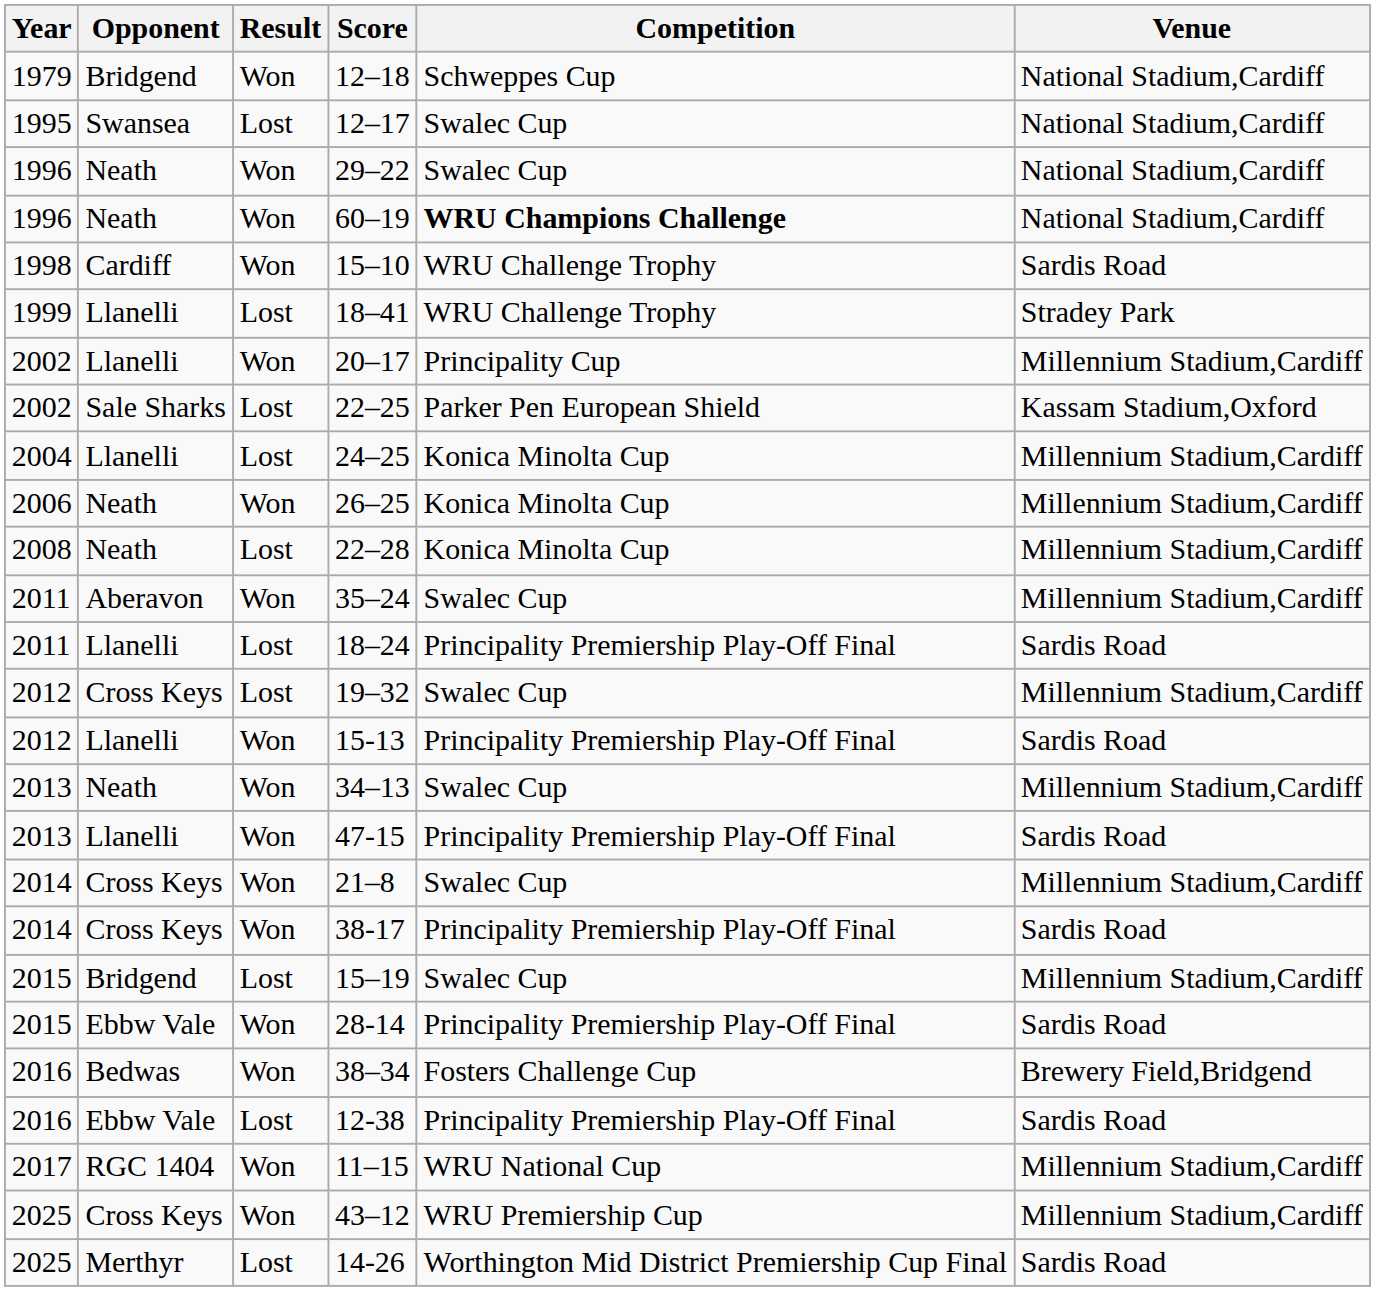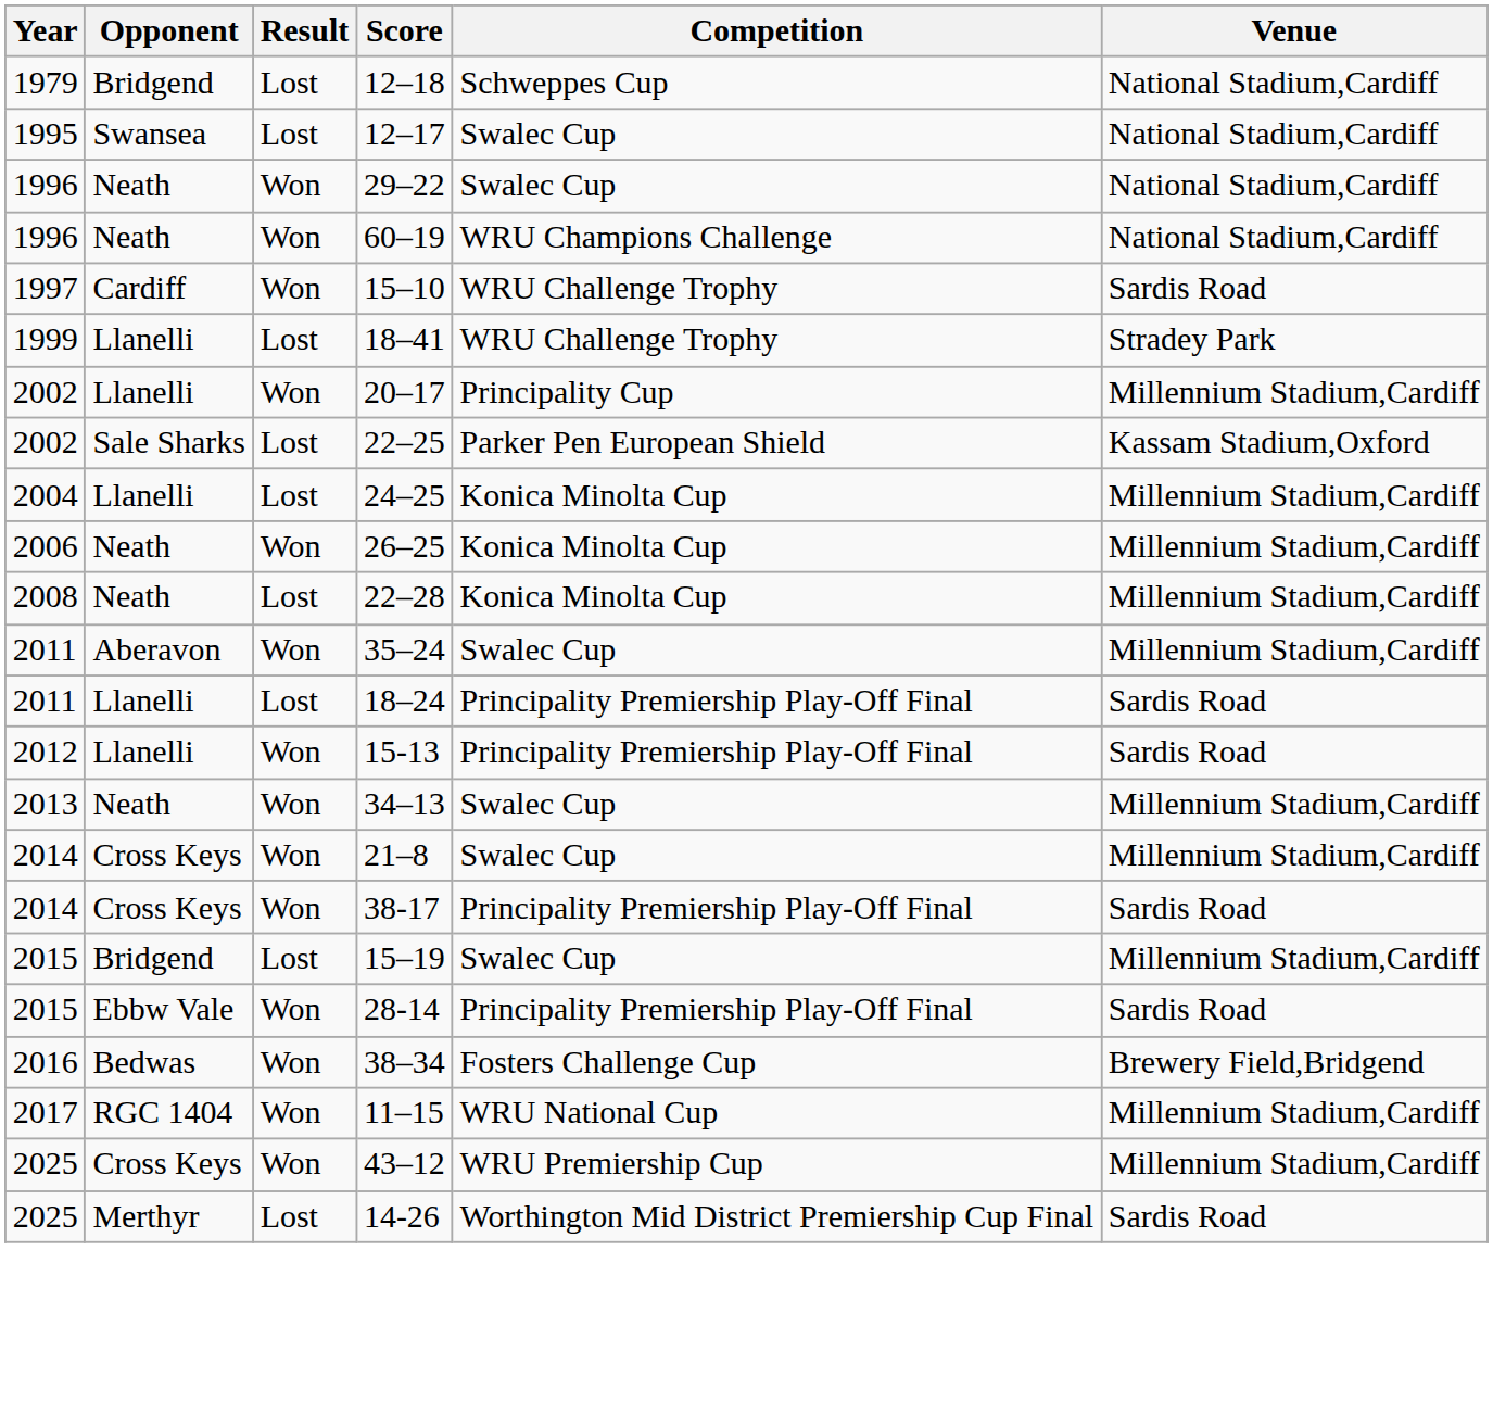 <table class="wikitable">
 <tr>
 <th>Year</th>
 <th>Opponent</th>
 <th>Result</th>
 <th>Score</th>
 <th>Competition</th>
 <th>Venue</th>
 </tr>
 <tr>
 <td>1979</td>
 <td>Bridgend</td>
-<td>Won</td>
+<td>Lost</td>
 <td>12–18</td>
 <td>Schweppes Cup</td>
 <td>National Stadium,Cardiff</td>
 </tr>
 <tr>
 <td>1995</td>
 <td>Swansea</td>
 <td>Lost</td>
 <td>12–17</td>
 <td>Swalec Cup</td>
 <td>National Stadium,Cardiff</td>
 </tr>
 <tr>
 <td>1996</td>
 <td>Neath</td>
 <td>Won</td>
 <td>29–22</td>
 <td>Swalec Cup</td>
 <td>National Stadium,Cardiff</td>
 </tr>
 <tr>
 <td>1996</td>
 <td>Neath</td>
 <td>Won</td>
 <td>60–19</td>
-<td><strong>WRU Champions Challenge</strong></td>
+<td>WRU Champions Challenge</td>
 <td>National Stadium,Cardiff</td>
 </tr>
 <tr>
-<td>1998</td>
+<td>1997</td>
 <td>Cardiff</td>
 <td>Won</td>
 <td>15–10</td>
 <td>WRU Challenge Trophy</td>
 <td>Sardis Road</td>
 </tr>
 <tr>
 <td>1999</td>
 <td>Llanelli</td>
 <td>Lost</td>
 <td>18–41</td>
 <td>WRU Challenge Trophy</td>
 <td>Stradey Park</td>
 </tr>
 <tr>
 <td>2002</td>
 <td>Llanelli</td>
 <td>Won</td>
 <td>20–17</td>
 <td>Principality Cup</td>
 <td>Millennium Stadium,Cardiff</td>
 </tr>
 <tr>
 <td>2002</td>
 <td>Sale Sharks</td>
 <td>Lost</td>
 <td>22–25</td>
 <td>Parker Pen European Shield</td>
 <td>Kassam Stadium,Oxford</td>
 </tr>
 <tr>
 <td>2004</td>
 <td>Llanelli</td>
 <td>Lost</td>
 <td>24–25</td>
 <td>Konica Minolta Cup</td>
 <td>Millennium Stadium,Cardiff</td>
 </tr>
 <tr>
 <td>2006</td>
 <td>Neath</td>
 <td>Won</td>
 <td>26–25</td>
 <td>Konica Minolta Cup</td>
 <td>Millennium Stadium,Cardiff</td>
 </tr>
 <tr>
 <td>2008</td>
 <td>Neath</td>
 <td>Lost</td>
 <td>22–28</td>
 <td>Konica Minolta Cup</td>
 <td>Millennium Stadium,Cardiff</td>
 </tr>
 <tr>
 <td>2011</td>
 <td>Aberavon</td>
 <td>Won</td>
 <td>35–24</td>
 <td>Swalec Cup</td>
 <td>Millennium Stadium,Cardiff</td>
 </tr>
 <tr>
 <td>2011</td>
 <td>Llanelli</td>
 <td>Lost</td>
 <td>18–24</td>
 <td>Principality Premiership Play-Off Final</td>
 <td>Sardis Road</td>
 </tr>
 <tr>
 <td>2012</td>
-<td>Cross Keys</td>
-<td>Lost</td>
-<td>19–32</td>
-<td>Swalec Cup</td>
-<td>Millennium Stadium,Cardiff</td>
-</tr>
-<tr>
-<td>2012</td>
 <td>Llanelli</td>
 <td>Won</td>
 <td>15-13</td>
 <td>Principality Premiership Play-Off Final</td>
 <td>Sardis Road</td>
 </tr>
 <tr>
 <td>2013</td>
 <td>Neath</td>
 <td>Won</td>
 <td>34–13</td>
 <td>Swalec Cup</td>
 <td>Millennium Stadium,Cardiff</td>
-</tr>
-<tr>
-<td>2013</td>
-<td>Llanelli</td>
-<td>Won</td>
-<td>47-15</td>
-<td>Principality Premiership Play-Off Final</td>
-<td>Sardis Road</td>
 </tr>
 <tr>
 <td>2014</td>
 <td>Cross Keys</td>
 <td>Won</td>
 <td>21–8</td>
 <td>Swalec Cup</td>
 <td>Millennium Stadium,Cardiff</td>
 </tr>
 <tr>
 <td>2014</td>
 <td>Cross Keys</td>
 <td>Won</td>
 <td>38-17</td>
 <td>Principality Premiership Play-Off Final</td>
 <td>Sardis Road</td>
 </tr>
 <tr>
 <td>2015</td>
 <td>Bridgend</td>
 <td>Lost</td>
 <td>15–19</td>
 <td>Swalec Cup</td>
 <td>Millennium Stadium,Cardiff</td>
 </tr>
 <tr>
 <td>2015</td>
 <td>Ebbw Vale</td>
 <td>Won</td>
 <td>28-14</td>
 <td>Principality Premiership Play-Off Final</td>
 <td>Sardis Road</td>
 </tr>
 <tr>
 <td>2016</td>
 <td>Bedwas</td>
 <td>Won</td>
 <td>38–34</td>
 <td>Fosters Challenge Cup</td>
 <td>Brewery Field,Bridgend</td>
 </tr>
 <tr>
-<td>2016</td>
-<td>Ebbw Vale</td>
-<td>Lost</td>
-<td>12-38</td>
-<td>Principality Premiership Play-Off Final</td>
-<td>Sardis Road</td>
-</tr>
-<tr>
 <td>2017</td>
 <td>RGC 1404</td>
 <td>Won</td>
 <td>11–15</td>
 <td>WRU National Cup</td>
 <td>Millennium Stadium,Cardiff</td>
 </tr>
 <tr>
 <td>2025</td>
 <td>Cross Keys</td>
 <td>Won</td>
 <td>43–12</td>
 <td>WRU Premiership Cup</td>
 <td>Millennium Stadium,Cardiff</td>
 </tr>
 <tr>
 <td>2025</td>
 <td>Merthyr</td>
 <td>Lost</td>
 <td>14-26</td>
 <td>Worthington Mid District Premiership Cup Final</td>
 <td>Sardis Road</td>
 </tr>
 </table>
